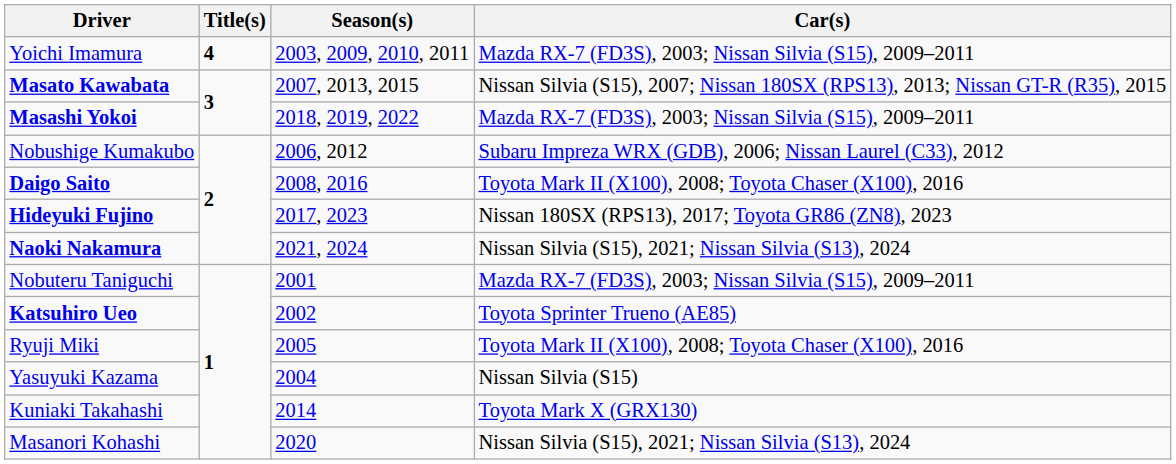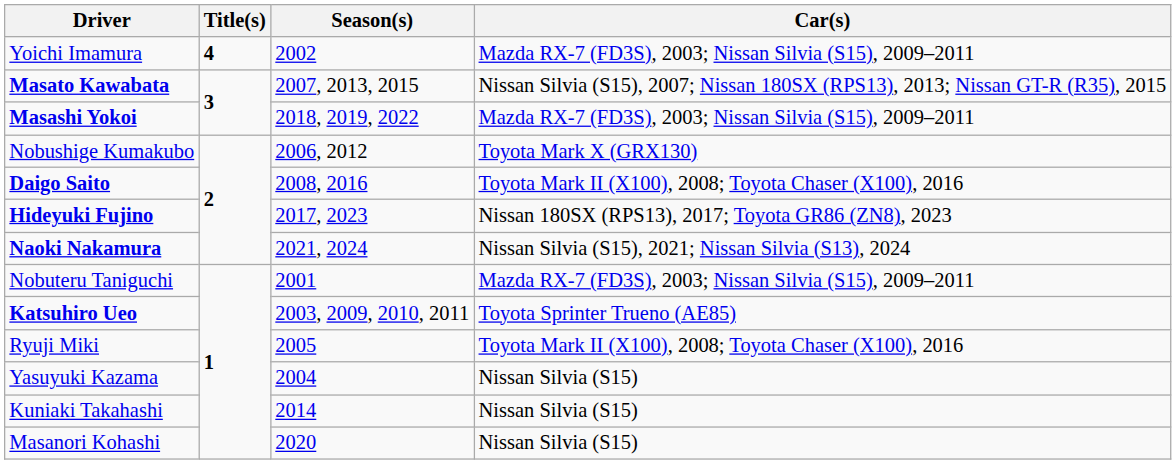 <table class="wikitable">
 <tr>
 <th>Driver</th>
 <th>Title(s)</th>
 <th>Season(s)</th>
 <th>Car(s)</th>
 </tr>
 <tr>
 <td><a href='#'>Yoichi Imamura</a></td>
 <td><strong>4</strong></td>
-<td><a href='#'>2003</a>, <a href='#'>2009</a>, <a href='#'>2010</a>, 2011</td>
+<td><a href='#'>2002</a></td>
 <td><a href='#'>Mazda RX-7 (FD3S)</a>, 2003; <a href='#'>Nissan Silvia (S15)</a>, 2009–2011</td>
 </tr>
 <tr>
 <td><strong><a href='#'>Masato Kawabata</a></strong></td>
 <td rowspan="2"><strong>3</strong></td>
 <td><a href='#'>2007</a>, 2013, 2015</td>
 <td>Nissan Silvia (S15), 2007; <a href='#'>Nissan 180SX (RPS13)</a>, 2013; <a href='#'>Nissan GT-R (R35)</a>, 2015</td>
 </tr>
 <tr>
 <td><strong><a href='#'>Masashi Yokoi</a></strong></td>
 <td><a href='#'>2018</a>, <a href='#'>2019</a>, <a href='#'>2022</a></td>
 <td><a href='#'>Mazda RX-7 (FD3S)</a>, 2003; <a href='#'>Nissan Silvia (S15)</a>, 2009–2011</td>
 </tr>
 <tr>
 <td><a href='#'>Nobushige Kumakubo</a></td>
 <td rowspan="4"><strong>2</strong></td>
 <td><a href='#'>2006</a>, 2012</td>
-<td><a href='#'>Subaru Impreza WRX (GDB)</a>, 2006; <a href='#'>Nissan Laurel (C33)</a>, 2012</td>
+<td><a href='#'>Toyota Mark X (GRX130)</a></td>
 </tr>
 <tr>
 <td><strong><a href='#'>Daigo Saito</a></strong></td>
 <td><a href='#'>2008</a>, <a href='#'>2016</a></td>
 <td><a href='#'>Toyota Mark II (X100)</a>, 2008; <a href='#'>Toyota Chaser (X100)</a>, 2016</td>
 </tr>
 <tr>
 <td><strong><a href='#'>Hideyuki Fujino</a></strong></td>
 <td><a href='#'>2017</a>, <a href='#'>2023</a></td>
 <td>Nissan 180SX (RPS13), 2017; <a href='#'>Toyota GR86 (ZN8)</a>, 2023</td>
 </tr>
 <tr>
 <td><strong><a href='#'>Naoki Nakamura</a></strong></td>
 <td><a href='#'>2021</a>, <a href='#'>2024</a></td>
 <td>Nissan Silvia (S15), 2021; <a href='#'>Nissan Silvia (S13)</a>, 2024</td>
 </tr>
 <tr>
 <td><a href='#'>Nobuteru Taniguchi</a></td>
 <td rowspan="6"><strong>1</strong></td>
 <td><a href='#'>2001</a></td>
 <td><a href='#'>Mazda RX-7 (FD3S)</a>, 2003; <a href='#'>Nissan Silvia (S15)</a>, 2009–2011</td>
 </tr>
 <tr>
 <td><strong><a href='#'>Katsuhiro Ueo</a></strong></td>
-<td><a href='#'>2002</a></td>
+<td><a href='#'>2003</a>, <a href='#'>2009</a>, <a href='#'>2010</a>, 2011</td>
 <td><a href='#'>Toyota Sprinter Trueno (AE85)</a></td>
 </tr>
 <tr>
 <td><a href='#'>Ryuji Miki</a></td>
 <td><a href='#'>2005</a></td>
 <td><a href='#'>Toyota Mark II (X100)</a>, 2008; <a href='#'>Toyota Chaser (X100)</a>, 2016</td>
 </tr>
 <tr>
 <td><a href='#'>Yasuyuki Kazama</a></td>
 <td><a href='#'>2004</a></td>
 <td>Nissan Silvia (S15)</td>
 </tr>
 <tr>
 <td><a href='#'>Kuniaki Takahashi</a></td>
 <td><a href='#'>2014</a></td>
-<td><a href='#'>Toyota Mark X (GRX130)</a></td>
+<td>Nissan Silvia (S15)</td>
 </tr>
 <tr>
 <td><a href='#'>Masanori Kohashi</a></td>
 <td><a href='#'>2020</a></td>
-<td>Nissan Silvia (S15), 2021; <a href='#'>Nissan Silvia (S13)</a>, 2024</td>
+<td>Nissan Silvia (S15)</td>
 </tr>
 </table>
